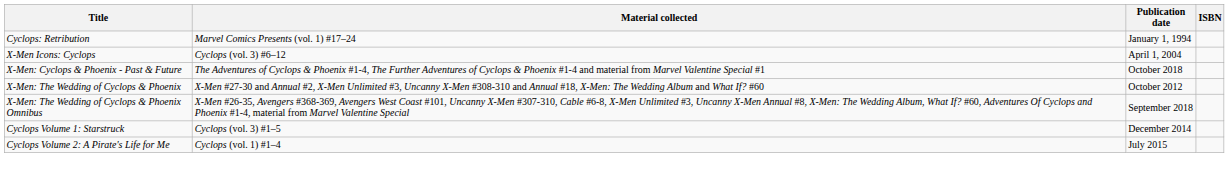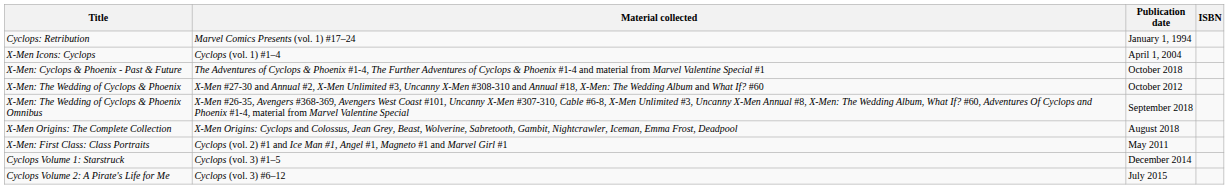 <table class="wikitable">
 <tr>
 <th>Title</th>
 <th>Material collected</th>
 <th>Publication date</th>
 <th>ISBN</th>
 </tr>
 <tr>
 <td><em>Cyclops: Retribution</em></td>
 <td><em>Marvel Comics Presents</em> (vol. 1) #17–24</td>
 <td>January 1, 1994</td>
 <td></td>
 </tr>
 <tr>
 <td><em>X-Men Icons: Cyclops</em></td>
-<td><em>Cyclops</em> (vol. 3) #6–12</td>
+<td><em>Cyclops</em> (vol. 1) #1–4</td>
 <td>April 1, 2004</td>
 <td></td>
 </tr>
 <tr>
 <td><em>X-Men: Cyclops & Phoenix - Past & Future</em></td>
 <td><em>The Adventures of Cyclops & Phoenix</em> #1-4, <em>The Further Adventures of Cyclops & Phoenix</em> #1-4 and material from <em>Marvel Valentine Special</em> #1</td>
 <td>October 2018</td>
 <td></td>
 </tr>
 <tr>
 <td><em>X-Men: The Wedding of Cyclops & Phoenix</em></td>
 <td><em>X-Men</em> #27-30 and <em>Annual</em> #2, <em>X-Men Unlimited</em> #3, <em>Uncanny X-Men</em> #308-310 and <em>Annual</em> #18, <em>X-Men: The Wedding Album</em> and <em>What If?</em> #60</td>
 <td>October 2012</td>
 <td></td>
 </tr>
 <tr>
 <td><em>X-Men: The Wedding of Cyclops & Phoenix Omnibus</em></td>
 <td><em>X-Men</em> #26-35, <em>Avengers</em> #368-369, <em>Avengers West Coast</em> #101, <em>Uncanny X-Men</em> #307-310, <em>Cable</em> #6-8, <em>X-Men Unlimited</em> #3, <em>Uncanny X-Men Annual</em> #8, <em>X-Men: The Wedding Album</em>, <em>What If?</em> #60, <em>Adventures Of Cyclops and Phoenix</em> #1-4, material from <em>Marvel Valentine Special</em></td>
 <td>September 2018</td>
 <td></td>
 </tr>
 <tr>
+<td><em>X-Men Origins: The Complete Collection</em></td>
+<td><em>X-Men Origins: Cyclops</em> and <em>Colossus</em>, <em>Jean Grey</em>, <em>Beast,</em> <em>Wolverine</em>, <em>Sabretooth</em>, <em>Gambit</em>, <em>Nightcrawler</em>, <em>Iceman</em>, <em>Emma Frost</em>, <em>Deadpool</em></td>
+<td>August 2018</td>
+<td></td>
+</tr>
+<tr>
+<td><em>X-Men: First Class: Class Portraits</em></td>
+<td><em>Cyclops</em> (vol. 2) #1 and <em>Ice Man #1</em>, <em>Angel</em> #1, <em>Magneto</em> #1 and <em>Marvel Girl</em> #1</td>
+<td>May 2011</td>
+<td></td>
+</tr>
+<tr>
 <td><em>Cyclops Volume 1: Starstruck</em></td>
 <td><em>Cyclops</em> (vol. 3) #1–5</td>
 <td>December 2014</td>
 <td></td>
 </tr>
 <tr>
 <td><em>Cyclops Volume 2: A Pirate's Life for Me</em></td>
-<td><em>Cyclops</em> (vol. 1) #1–4</td>
+<td><em>Cyclops</em> (vol. 3) #6–12</td>
 <td>July 2015</td>
 <td></td>
 </tr>
 </table>
